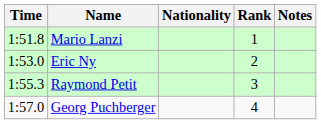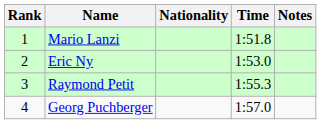 <table class="wikitable sortable" style="text-align:center">
 <tr>
-<th>Time</th>
+<th>Rank</th>
 <th>Name</th>
 <th>Nationality</th>
-<th>Rank</th>
+<th>Time</th>
 <th>Notes</th>
 </tr>
 <tr bgcolor=ccffcc>
-<td>1:51.8</td>
+<td>1</td>
 <td align=left><a href='#'>Mario Lanzi</a></td>
 <td align=left></td>
-<td>1</td>
+<td>1:51.8</td>
 <td></td>
 </tr>
 <tr bgcolor=ccffcc>
-<td>1:53.0</td>
+<td>2</td>
 <td align=left><a href='#'>Eric Ny</a></td>
 <td align=left></td>
-<td>2</td>
+<td>1:53.0</td>
 <td></td>
 </tr>
 <tr bgcolor=ccffcc>
-<td>1:55.3</td>
+<td>3</td>
 <td align=left><a href='#'>Raymond Petit</a></td>
 <td align=left></td>
-<td>3</td>
+<td>1:55.3</td>
 <td></td>
 </tr>
 <tr>
-<td>1:57.0</td>
+<td>4</td>
 <td align=left><a href='#'>Georg Puchberger</a></td>
 <td align=left></td>
-<td>4</td>
+<td>1:57.0</td>
 <td></td>
 </tr>
 </table>
